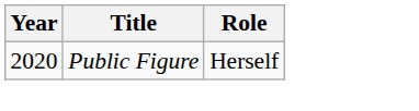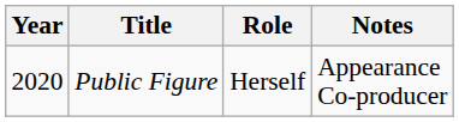 <table class="wikitable sortable">
 <tr>
 <th>Year</th>
 <th>Title</th>
 <th>Role</th>
+<th class="unsortable">Notes</th>
 </tr>
 <tr>
 <td>2020</td>
 <td><em>Public Figure</em></td>
 <td>Herself</td>
+<td>Appearance<br>Co-producer</td>
 </tr>
 </table>
